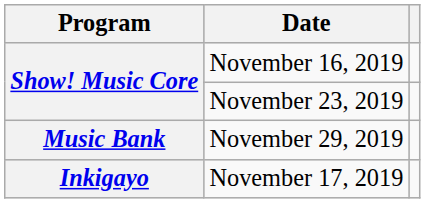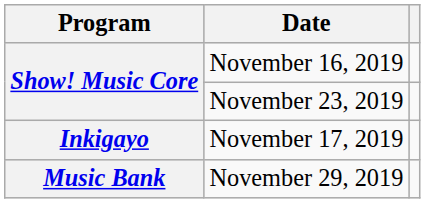 <table class="wikitable plainrowheaders" style="text-align:center">
 <tr>
 <th scope="col">Program</th>
 <th scope="col">Date</th>
 <th scope="col"></th>
 </tr>
 <tr>
 <th scope="row" rowspan="2"><em><a href='#'>Show! Music Core</a></em></th>
 <td>November 16, 2019</td>
 <td></td>
 </tr>
 <tr>
 <td>November 23, 2019</td>
 <td></td>
 </tr>
 <tr>
+<th scope="row"><em><a href='#'>Inkigayo</a></em></th>
+<td>November 17, 2019</td>
+<td></td>
+</tr>
+<tr>
 <th scope="row"><em><a href='#'>Music Bank</a></em></th>
 <td>November 29, 2019</td>
 <td></td>
 </tr>
-<tr>
-<th scope="row"><em><a href='#'>Inkigayo</a></em></th>
-<td>November 17, 2019</td>
-<td></td>
-</tr>
 </table>
